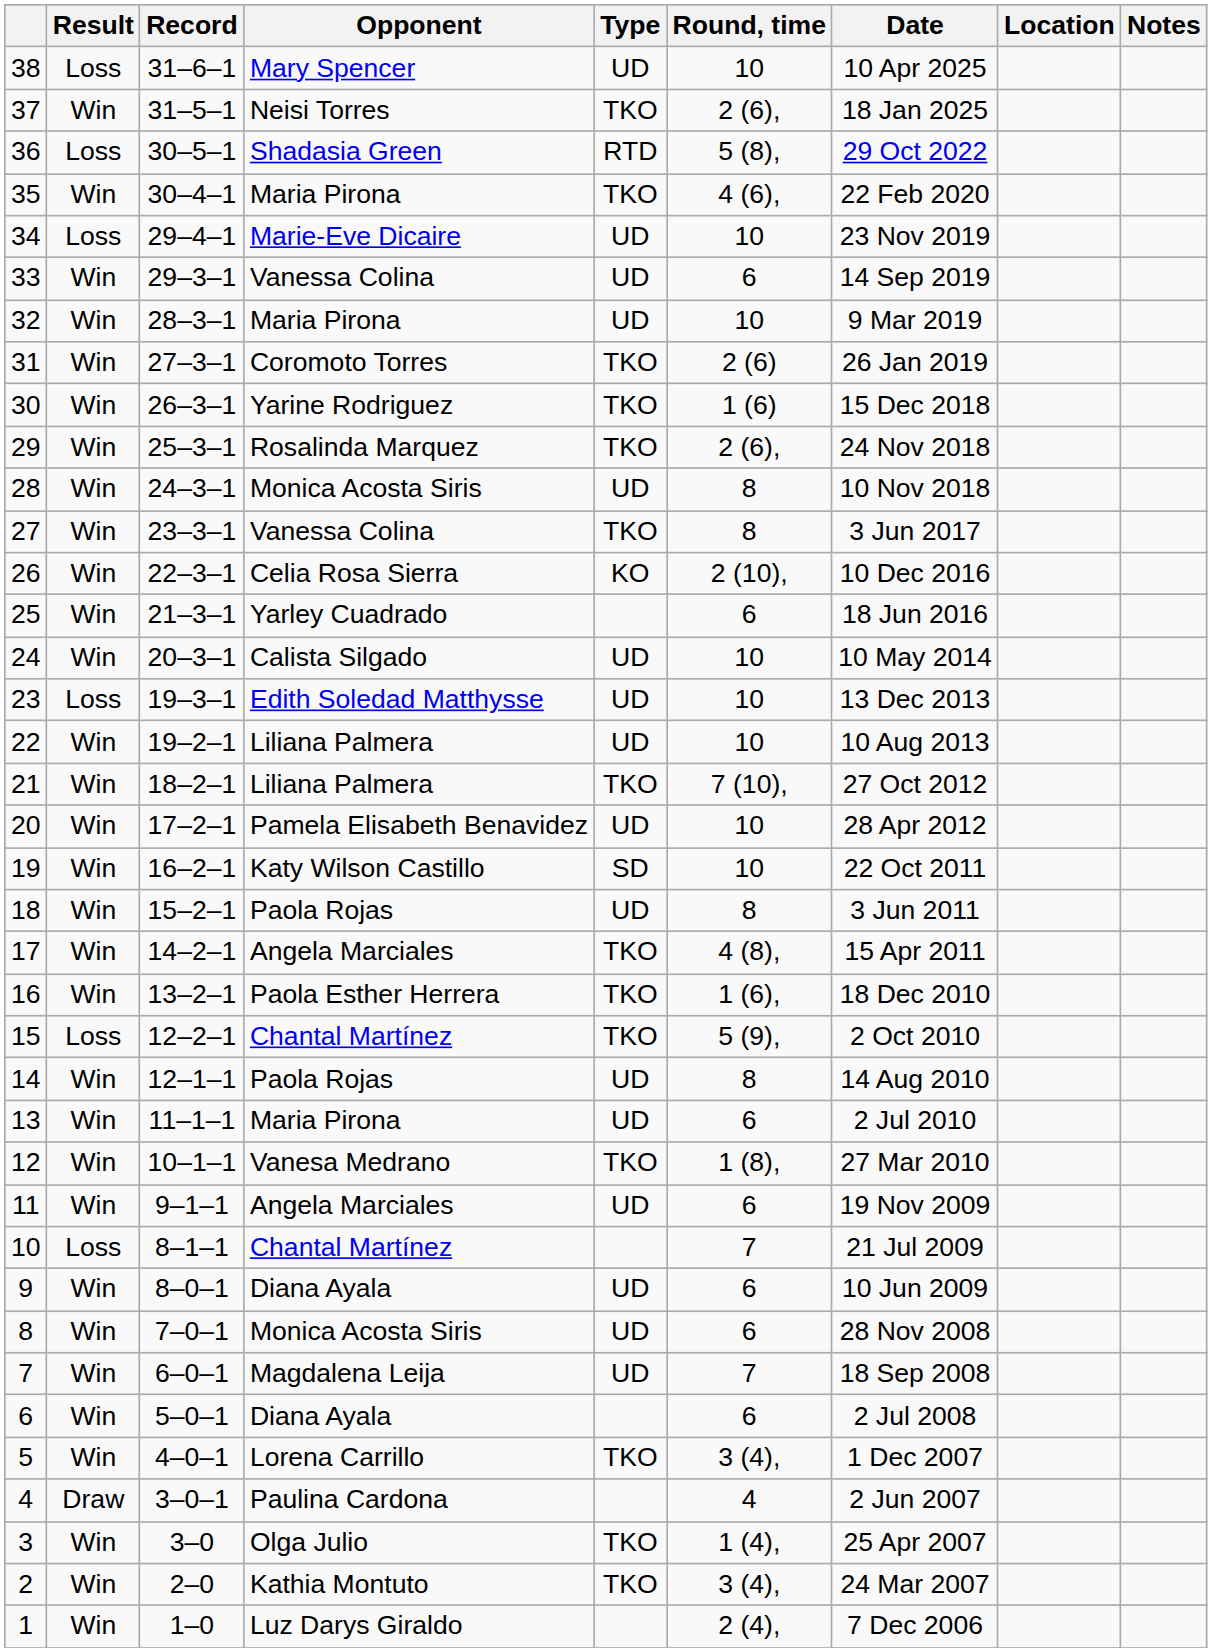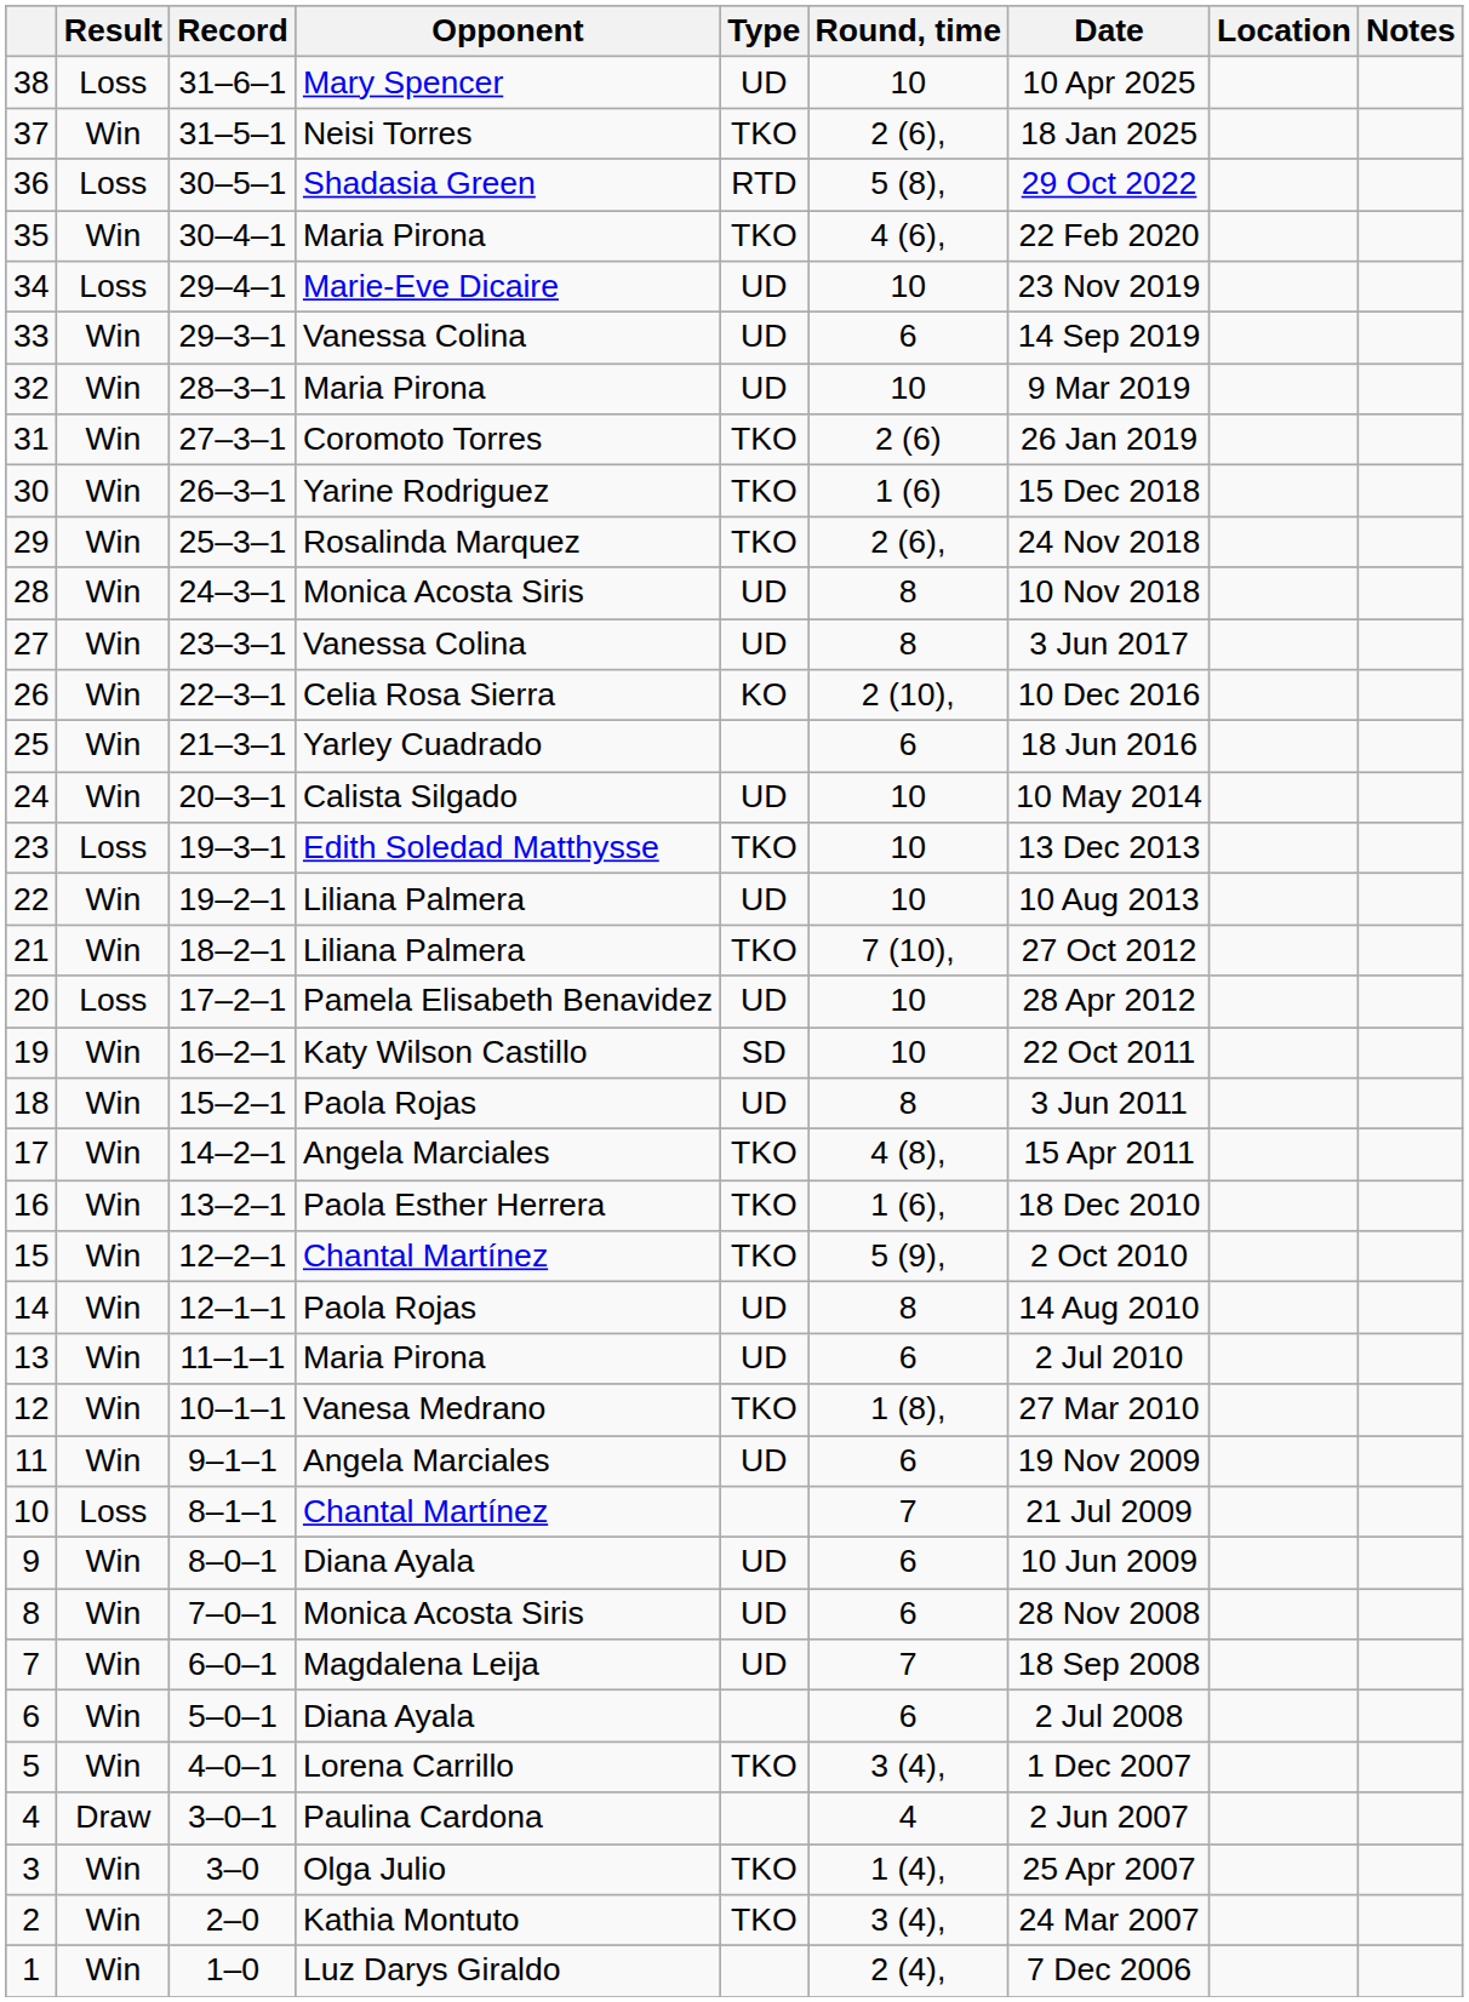 <table class="wikitable" style="text-align:center">
 <tr>
 <th></th>
 <th>Result</th>
 <th>Record</th>
 <th>Opponent</th>
 <th>Type</th>
 <th>Round, time</th>
 <th>Date</th>
 <th>Location</th>
 <th>Notes</th>
 </tr>
 <tr>
 <td>38</td>
 <td>Loss</td>
 <td>31–6–1</td>
 <td align=left> <a href='#'>Mary Spencer</a></td>
 <td>UD</td>
 <td>10</td>
 <td>10 Apr 2025</td>
 <td style="text-align:left;"> </td>
 <td style="text-align:left;"></td>
 </tr>
 <tr>
 <td>37</td>
 <td>Win</td>
 <td>31–5–1</td>
 <td align=left> Neisi Torres</td>
 <td>TKO</td>
 <td>2 (6), </td>
 <td>18 Jan 2025</td>
 <td align=left></td>
 <td></td>
 </tr>
 <tr>
 <td>36</td>
 <td>Loss</td>
 <td>30–5–1</td>
 <td align=left> <a href='#'>Shadasia Green</a></td>
 <td>RTD</td>
 <td>5 (8), </td>
 <td><a href='#'>29 Oct 2022</a></td>
 <td align=left></td>
 <td></td>
 </tr>
 <tr>
 <td>35</td>
 <td>Win</td>
 <td>30–4–1</td>
 <td align=left> Maria Pirona</td>
 <td>TKO</td>
 <td>4 (6), </td>
 <td>22 Feb 2020</td>
 <td align=left></td>
 <td></td>
 </tr>
 <tr>
 <td>34</td>
 <td>Loss</td>
 <td>29–4–1</td>
 <td align=left> <a href='#'>Marie-Eve Dicaire</a></td>
 <td>UD</td>
 <td>10</td>
 <td>23 Nov 2019</td>
 <td align=left></td>
 <td align=left></td>
 </tr>
 <tr>
 <td>33</td>
 <td>Win</td>
 <td>29–3–1</td>
 <td align=left> Vanessa Colina</td>
 <td>UD</td>
 <td>6</td>
 <td>14 Sep 2019</td>
 <td align=left></td>
 <td></td>
 </tr>
 <tr>
 <td>32</td>
 <td>Win</td>
 <td>28–3–1</td>
 <td align=left> Maria Pirona</td>
 <td>UD</td>
 <td>10</td>
 <td>9 Mar 2019</td>
 <td align=left></td>
 <td></td>
 </tr>
 <tr>
 <td>31</td>
 <td>Win</td>
 <td>27–3–1</td>
 <td align=left> Coromoto Torres</td>
 <td>TKO</td>
 <td>2 (6)</td>
 <td>26 Jan 2019</td>
 <td align=left></td>
 <td></td>
 </tr>
 <tr>
 <td>30</td>
 <td>Win</td>
 <td>26–3–1</td>
 <td align=left> Yarine Rodriguez</td>
 <td>TKO</td>
 <td>1 (6)</td>
 <td>15 Dec 2018</td>
 <td align=left></td>
 <td></td>
 </tr>
 <tr>
 <td>29</td>
 <td>Win</td>
 <td>25–3–1</td>
 <td align=left> Rosalinda Marquez</td>
 <td>TKO</td>
 <td>2 (6), </td>
 <td>24 Nov 2018</td>
 <td align=left></td>
 <td></td>
 </tr>
 <tr>
 <td>28</td>
 <td>Win</td>
 <td>24–3–1</td>
 <td align=left> Monica Acosta Siris</td>
 <td>UD</td>
 <td>8</td>
 <td>10 Nov 2018</td>
 <td align=left></td>
 <td></td>
 </tr>
 <tr>
 <td>27</td>
 <td>Win</td>
 <td>23–3–1</td>
 <td align=left> Vanessa Colina</td>
-<td>TKO</td>
+<td>UD</td>
 <td>8</td>
 <td>3 Jun 2017</td>
 <td align=left></td>
 <td></td>
 </tr>
 <tr>
 <td>26</td>
 <td>Win</td>
 <td>22–3–1</td>
 <td align=left> Celia Rosa Sierra</td>
 <td>KO</td>
 <td>2 (10), </td>
 <td>10 Dec 2016</td>
 <td align=left></td>
 <td align=left></td>
 </tr>
 <tr>
 <td>25</td>
 <td>Win</td>
 <td>21–3–1</td>
 <td align=left> Yarley Cuadrado</td>
 <td></td>
 <td>6</td>
 <td>18 Jun 2016</td>
 <td align=left></td>
 <td align=left></td>
 </tr>
 <tr>
 <td>24</td>
 <td>Win</td>
 <td>20–3–1</td>
 <td align=left> Calista Silgado</td>
 <td>UD</td>
 <td>10</td>
 <td>10 May 2014</td>
 <td align=left></td>
 <td align=left></td>
 </tr>
 <tr>
 <td>23</td>
 <td>Loss</td>
 <td>19–3–1</td>
 <td align=left> <a href='#'>Edith Soledad Matthysse</a></td>
-<td>UD</td>
+<td>TKO</td>
 <td>10</td>
 <td>13 Dec 2013</td>
 <td align=left></td>
 <td align=left></td>
 </tr>
 <tr>
 <td>22</td>
 <td>Win</td>
 <td>19–2–1</td>
 <td align=left> Liliana Palmera</td>
 <td>UD</td>
 <td>10</td>
 <td>10 Aug 2013</td>
 <td align=left></td>
 <td align=left></td>
 </tr>
 <tr>
 <td>21</td>
 <td>Win</td>
 <td>18–2–1</td>
 <td align=left> Liliana Palmera</td>
 <td>TKO</td>
 <td>7 (10), </td>
 <td>27 Oct 2012</td>
 <td align=left></td>
 <td align=left></td>
 </tr>
 <tr>
 <td>20</td>
-<td>Win</td>
+<td>Loss</td>
 <td>17–2–1</td>
 <td align=left> Pamela Elisabeth Benavidez</td>
 <td>UD</td>
 <td>10</td>
 <td>28 Apr 2012</td>
 <td align=left></td>
 <td align=left></td>
 </tr>
 <tr>
 <td>19</td>
 <td>Win</td>
 <td>16–2–1</td>
 <td align=left> Katy Wilson Castillo</td>
 <td>SD</td>
 <td>10</td>
 <td>22 Oct 2011</td>
 <td align=left></td>
 <td align=left></td>
 </tr>
 <tr>
 <td>18</td>
 <td>Win</td>
 <td>15–2–1</td>
 <td align=left> Paola Rojas</td>
 <td>UD</td>
 <td>8</td>
 <td>3 Jun 2011</td>
 <td align=left></td>
 <td></td>
 </tr>
 <tr>
 <td>17</td>
 <td>Win</td>
 <td>14–2–1</td>
 <td align=left> Angela Marciales</td>
 <td>TKO</td>
 <td>4 (8), </td>
 <td>15 Apr 2011</td>
 <td align=left></td>
 <td></td>
 </tr>
 <tr>
 <td>16</td>
 <td>Win</td>
 <td>13–2–1</td>
 <td align=left> Paola Esther Herrera</td>
 <td>TKO</td>
 <td>1 (6), </td>
 <td>18 Dec 2010</td>
 <td align=left></td>
 <td></td>
 </tr>
 <tr>
 <td>15</td>
-<td>Loss</td>
+<td>Win</td>
 <td>12–2–1</td>
 <td align=left> <a href='#'>Chantal Martínez</a></td>
 <td>TKO</td>
 <td>5 (9), </td>
 <td>2 Oct 2010</td>
 <td align=left></td>
 <td align=left></td>
 </tr>
 <tr>
 <td>14</td>
 <td>Win</td>
 <td>12–1–1</td>
 <td align=left> Paola Rojas</td>
 <td>UD</td>
 <td>8</td>
 <td>14 Aug 2010</td>
 <td align=left></td>
 <td></td>
 </tr>
 <tr>
 <td>13</td>
 <td>Win</td>
 <td>11–1–1</td>
 <td align=left> Maria Pirona</td>
 <td>UD</td>
 <td>6</td>
 <td>2 Jul 2010</td>
 <td align=left></td>
 <td></td>
 </tr>
 <tr>
 <td>12</td>
 <td>Win</td>
 <td>10–1–1</td>
 <td align=left> Vanesa Medrano</td>
 <td>TKO</td>
 <td>1 (8), </td>
 <td>27 Mar 2010</td>
 <td align=left></td>
 <td></td>
 </tr>
 <tr>
 <td>11</td>
 <td>Win</td>
 <td>9–1–1</td>
 <td align=left> Angela Marciales</td>
 <td>UD</td>
 <td>6</td>
 <td>19 Nov 2009</td>
 <td align=left></td>
 <td></td>
 </tr>
 <tr>
 <td>10</td>
 <td>Loss</td>
 <td>8–1–1</td>
 <td align=left> <a href='#'>Chantal Martínez</a></td>
 <td></td>
 <td>7</td>
 <td>21 Jul 2009</td>
 <td align=left></td>
 <td align=left></td>
 </tr>
 <tr>
 <td>9</td>
 <td>Win</td>
 <td>8–0–1</td>
 <td align=left> Diana Ayala</td>
 <td>UD</td>
 <td>6</td>
 <td>10 Jun 2009</td>
 <td align=left></td>
 <td></td>
 </tr>
 <tr>
 <td>8</td>
 <td>Win</td>
 <td>7–0–1</td>
 <td align=left> Monica Acosta Siris</td>
 <td>UD</td>
 <td>6</td>
 <td>28 Nov 2008</td>
 <td align=left></td>
 <td></td>
 </tr>
 <tr>
 <td>7</td>
 <td>Win</td>
 <td>6–0–1</td>
 <td align=left> Magdalena Leija</td>
 <td>UD</td>
 <td>7</td>
 <td>18 Sep 2008</td>
 <td align=left></td>
 <td align=left></td>
 </tr>
 <tr>
 <td>6</td>
 <td>Win</td>
 <td>5–0–1</td>
 <td align=left> Diana Ayala</td>
 <td></td>
 <td>6</td>
 <td>2 Jul 2008</td>
 <td align=left></td>
 <td></td>
 </tr>
 <tr>
 <td>5</td>
 <td>Win</td>
 <td>4–0–1</td>
 <td align=left> Lorena Carrillo</td>
 <td>TKO</td>
 <td>3 (4), </td>
 <td>1 Dec 2007</td>
 <td align=left></td>
 <td></td>
 </tr>
 <tr>
 <td>4</td>
 <td>Draw</td>
 <td>3–0–1</td>
 <td align=left> Paulina Cardona</td>
 <td></td>
 <td>4</td>
 <td>2 Jun 2007</td>
 <td align=left></td>
 <td></td>
 </tr>
 <tr>
 <td>3</td>
 <td>Win</td>
 <td>3–0</td>
 <td align=left> Olga Julio</td>
 <td>TKO</td>
 <td>1 (4), </td>
 <td>25 Apr 2007</td>
 <td align=left></td>
 <td></td>
 </tr>
 <tr>
 <td>2</td>
 <td>Win</td>
 <td>2–0</td>
 <td align=left> Kathia Montuto</td>
 <td>TKO</td>
 <td>3 (4), </td>
 <td>24 Mar 2007</td>
 <td align=left></td>
 <td></td>
 </tr>
 <tr>
 <td>1</td>
 <td>Win</td>
 <td>1–0</td>
 <td align=left> Luz Darys Giraldo</td>
 <td></td>
 <td>2 (4), </td>
 <td>7 Dec 2006</td>
 <td align=left></td>
 <td></td>
 </tr>
 <tr>
 </tr>
 </table>
